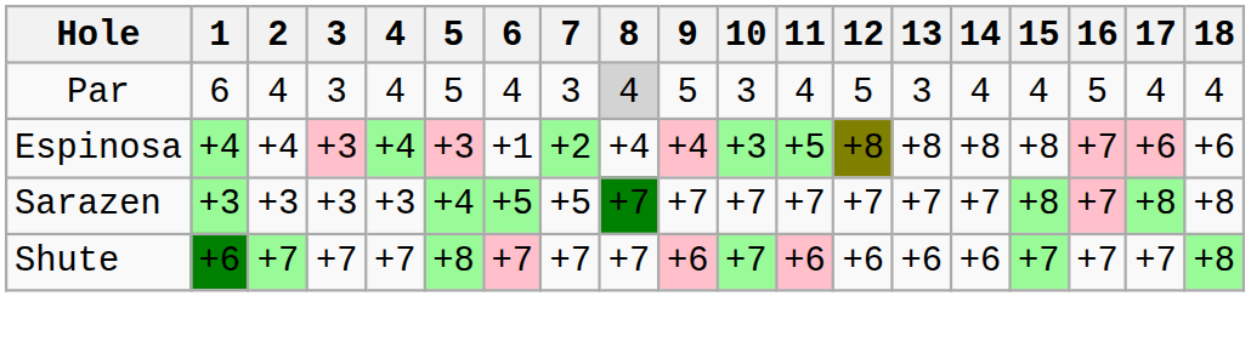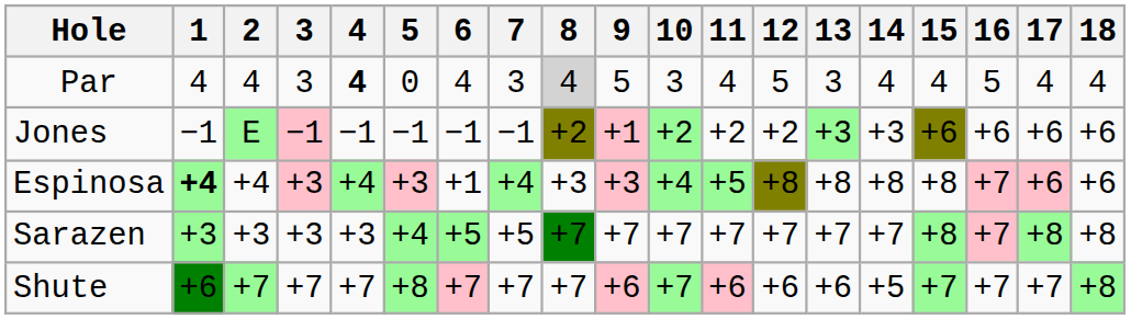 <table class="wikitable" style="text-align:center">
 <tr>
 <th>Hole</th>
 <th>1</th>
 <th>2</th>
 <th>3</th>
 <th>4</th>
 <th>5</th>
 <th>6</th>
 <th>7</th>
 <th>8</th>
 <th>9</th>
 <th>10</th>
 <th>11</th>
 <th>12</th>
 <th>13</th>
 <th>14</th>
 <th>15</th>
 <th>16</th>
 <th>17</th>
 <th>18</th>
 </tr>
 <tr>
 <td>Par</td>
-<td>6</td>
+<td>4</td>
 <td>4</td>
 <td>3</td>
-<td>4</td>
-<td>5</td>
+<td><strong>4</strong></td>
+<td>0</td>
 <td>4</td>
 <td>3</td>
 <td style="background: lightgrey;">4</td>
 <td>5</td>
 <td>3</td>
 <td>4</td>
 <td>5</td>
 <td>3</td>
 <td>4</td>
 <td>4</td>
 <td>5</td>
 <td>4</td>
 <td>4</td>
 </tr>
 <tr>
+<td align=left> Jones</td>
+<td>−1</td>
+<td style="background: PaleGreen;">E</td>
+<td style="background: Pink;">−1</td>
+<td>−1</td>
+<td>−1</td>
+<td>−1</td>
+<td>−1</td>
+<td style="background: Olive;">+2</td>
+<td style="background: Pink;">+1</td>
+<td style="background: PaleGreen;">+2</td>
+<td>+2</td>
+<td>+2</td>
+<td style="background: PaleGreen;">+3</td>
+<td>+3</td>
+<td style="background: Olive;">+6</td>
+<td>+6</td>
+<td>+6</td>
+<td>+6</td>
+</tr>
+<tr>
 <td align=left> Espinosa</td>
-<td style="background: PaleGreen;">+4</td>
+<td style="background: PaleGreen;"><strong>+4</strong></td>
 <td>+4</td>
 <td style="background: Pink;">+3</td>
 <td style="background: PaleGreen;">+4</td>
 <td style="background: Pink;">+3</td>
 <td>+1</td>
-<td style="background: PaleGreen;">+2</td>
-<td>+4</td>
-<td style="background: Pink;">+4</td>
-<td style="background: PaleGreen;">+3</td>
+<td style="background: PaleGreen;">+4</td>
+<td>+3</td>
+<td style="background: Pink;">+3</td>
+<td style="background: PaleGreen;">+4</td>
 <td style="background: PaleGreen;">+5</td>
 <td style="background: Olive;">+8</td>
 <td>+8</td>
 <td>+8</td>
 <td>+8</td>
 <td style="background: Pink;">+7</td>
 <td style="background: Pink;">+6</td>
 <td>+6</td>
 </tr>
 <tr>
 <td align=left> Sarazen</td>
 <td style="background: PaleGreen;">+3</td>
 <td>+3</td>
 <td>+3</td>
 <td>+3</td>
 <td style="background: PaleGreen;">+4</td>
 <td style="background: PaleGreen;">+5</td>
 <td>+5</td>
 <td style="background: Green;">+7</td>
 <td>+7</td>
 <td>+7</td>
 <td>+7</td>
 <td>+7</td>
 <td>+7</td>
 <td>+7</td>
 <td style="background: PaleGreen;">+8</td>
 <td style="background: Pink;">+7</td>
 <td style="background: PaleGreen;">+8</td>
 <td>+8</td>
 </tr>
 <tr>
 <td align=left> Shute</td>
 <td style="background: Green;">+6</td>
 <td style="background: PaleGreen;">+7</td>
 <td>+7</td>
 <td>+7</td>
 <td style="background: PaleGreen;">+8</td>
 <td style="background: Pink;">+7</td>
 <td>+7</td>
 <td>+7</td>
 <td style="background: Pink;">+6</td>
 <td style="background: PaleGreen;">+7</td>
 <td style="background: Pink;">+6</td>
 <td>+6</td>
 <td>+6</td>
-<td>+6</td>
+<td>+5</td>
 <td style="background: PaleGreen;">+7</td>
 <td>+7</td>
 <td>+7</td>
 <td style="background: PaleGreen;">+8</td>
 </tr>
 </table>
